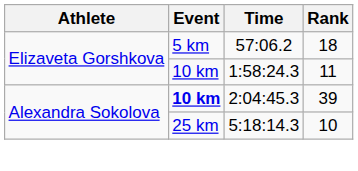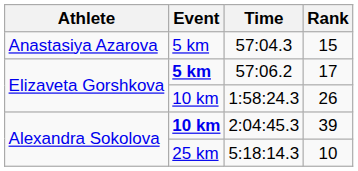 <table class="wikitable" style="font-size:90%;">
 <tr>
 <th>Athlete</th>
 <th>Event</th>
 <th>Time</th>
 <th>Rank</th>
 </tr>
 <tr align=center>
+<td align=left><a href='#'>Anastasiya Azarova</a></td>
+<td align=left><a href='#'>5 km</a></td>
+<td>57:04.3</td>
+<td>15</td>
+</tr>
+<tr align=center>
 <td align=left rowspan=2><a href='#'>Elizaveta Gorshkova</a></td>
-<td align=left><a href='#'>5 km</a></td>
+<td align=left><strong><a href='#'>5 km</a></strong></td>
 <td>57:06.2</td>
-<td>18</td>
+<td>17</td>
 </tr>
 <tr align=center>
 <td align=left><a href='#'>10 km</a></td>
 <td>1:58:24.3</td>
-<td>11</td>
+<td>26</td>
 </tr>
 <tr align=center>
 <td align=left rowspan=2><a href='#'>Alexandra Sokolova</a></td>
 <td align=left><strong><a href='#'>10 km</a></strong></td>
 <td>2:04:45.3</td>
 <td>39</td>
 </tr>
 <tr align=center>
 <td align=left><a href='#'>25 km</a></td>
 <td>5:18:14.3</td>
 <td>10</td>
 </tr>
 </table>
